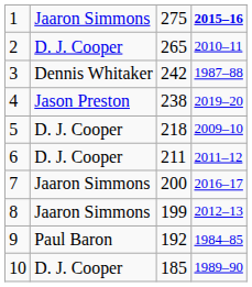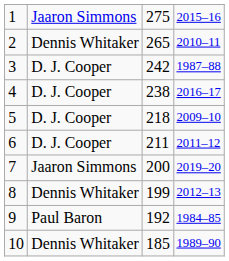 <table class="wikitable">
 <tr>
 </tr>
 <tr>
 <td>1</td>
 <td><a href='#'>Jaaron Simmons</a></td>
 <td>275</td>
-<td style="font-size:80%;"><strong><a href='#'>2015–16</a></strong></td>
+<td style="font-size:80%;"><a href='#'>2015–16</a></td>
 </tr>
 <tr>
 <td>2</td>
-<td><a href='#'>D. J. Cooper</a></td>
+<td>Dennis Whitaker</td>
 <td>265</td>
 <td style="font-size:80%;"><a href='#'>2010–11</a></td>
 </tr>
 <tr>
 <td>3</td>
-<td>Dennis Whitaker</td>
+<td>D. J. Cooper</td>
 <td>242</td>
 <td style="font-size:80%;"><a href='#'>1987–88</a></td>
 </tr>
 <tr>
 <td>4</td>
-<td><a href='#'>Jason Preston</a></td>
+<td>D. J. Cooper</td>
 <td>238</td>
-<td style="font-size:80%;"><a href='#'>2019–20</a></td>
+<td style="font-size:80%;"><a href='#'>2016–17</a></td>
 </tr>
 <tr>
 <td>5</td>
 <td>D. J. Cooper</td>
 <td>218</td>
 <td style="font-size:80%;"><a href='#'>2009–10</a></td>
 </tr>
 <tr>
 <td>6</td>
 <td>D. J. Cooper</td>
 <td>211</td>
 <td style="font-size:80%;"><a href='#'>2011–12</a></td>
 </tr>
 <tr>
 <td>7</td>
 <td>Jaaron Simmons</td>
 <td>200</td>
-<td style="font-size:80%;"><a href='#'>2016–17</a></td>
+<td style="font-size:80%;"><a href='#'>2019–20</a></td>
 </tr>
 <tr>
 <td>8</td>
-<td>Jaaron Simmons</td>
+<td>Dennis Whitaker</td>
 <td>199</td>
 <td style="font-size:80%;"><a href='#'>2012–13</a></td>
 </tr>
 <tr>
 <td>9</td>
 <td>Paul Baron</td>
 <td>192</td>
 <td style="font-size:80%;"><a href='#'>1984–85</a></td>
 </tr>
 <tr>
 <td>10</td>
-<td>D. J. Cooper</td>
+<td>Dennis Whitaker</td>
 <td>185</td>
 <td style="font-size:80%;"><a href='#'>1989–90</a></td>
 </tr>
 </table>
